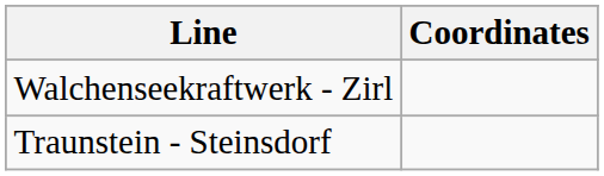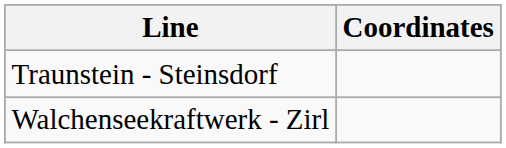 <table class="wikitable sortable">
 <tr>
 <th>Line</th>
 <th>Coordinates</th>
 </tr>
 <tr>
+<td>Traunstein - Steinsdorf</td>
+<td></td>
+</tr>
+<tr>
 <td>Walchenseekraftwerk - Zirl</td>
 <td></td>
 </tr>
-<tr>
-<td>Traunstein - Steinsdorf</td>
-<td></td>
-</tr>
 </table>
